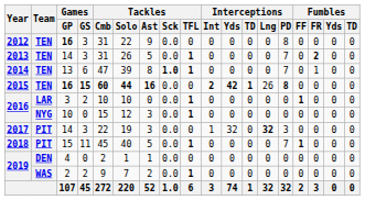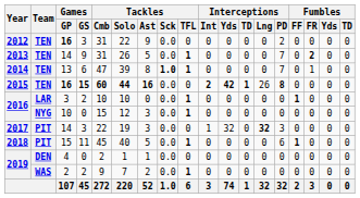 <table class="wikitable" style="text-align:center">
 <tr>
 <th rowspan="2">Year</th>
 <th rowspan="2">Team</th>
 <th colspan="2">Games</th>
 <th colspan="5">Tackles</th>
 <th colspan="5">Interceptions</th>
 <th colspan="4">Fumbles</th>
 </tr>
 <tr>
 <th>GP</th>
 <th>GS</th>
 <th>Cmb</th>
 <th>Solo</th>
 <th>Ast</th>
 <th>Sck</th>
 <th>TFL</th>
 <th>Int</th>
 <th>Yds</th>
 <th>TD</th>
 <th>Lng</th>
 <th>PD</th>
 <th>FF</th>
 <th>FR</th>
 <th>Yds</th>
 <th>TD</th>
 </tr>
 <tr>
 <th><a href='#'>2012</a></th>
 <th><a href='#'>TEN</a></th>
 <td><strong>16</strong></td>
 <td>3</td>
 <td>31</td>
 <td>22</td>
 <td>9</td>
 <td>0.0</td>
 <td>0</td>
 <td>0</td>
 <td>0</td>
 <td>0</td>
 <td>0</td>
-<td>8</td>
+<td>2</td>
 <td>0</td>
 <td>0</td>
 <td>0</td>
 <td>0</td>
 </tr>
 <tr>
 <th><a href='#'>2013</a></th>
 <th><a href='#'>TEN</a></th>
 <td>14</td>
-<td>3</td>
+<td>9</td>
 <td>31</td>
 <td>26</td>
 <td>5</td>
 <td>0.0</td>
 <td><strong>1</strong></td>
 <td>0</td>
 <td>0</td>
 <td>0</td>
 <td>0</td>
 <td>7</td>
 <td>0</td>
 <td><strong>2</strong></td>
 <td>0</td>
 <td>0</td>
 </tr>
 <tr>
 <th><a href='#'>2014</a></th>
 <th><a href='#'>TEN</a></th>
 <td>13</td>
 <td>6</td>
 <td>47</td>
 <td>39</td>
 <td>8</td>
 <td><strong>1.0</strong></td>
 <td><strong>1</strong></td>
 <td>0</td>
 <td>0</td>
 <td>0</td>
 <td>0</td>
 <td>7</td>
 <td>0</td>
 <td>1</td>
 <td>0</td>
 <td>0</td>
 </tr>
 <tr>
 <th><a href='#'>2015</a></th>
 <th><a href='#'>TEN</a></th>
 <td><strong>16</strong></td>
 <td><strong>15</strong></td>
 <td><strong>60</strong></td>
 <td><strong>44</strong></td>
 <td><strong>16</strong></td>
 <td>0.0</td>
 <td>0</td>
 <td><strong>2</strong></td>
 <td><strong>42</strong></td>
 <td><strong>1</strong></td>
 <td>26</td>
 <td><strong>8</strong></td>
 <td>0</td>
 <td>0</td>
 <td>0</td>
 <td>0</td>
 </tr>
 <tr>
 <th rowspan="2"><a href='#'>2016</a></th>
 <th><a href='#'>LAR</a></th>
 <td>3</td>
 <td>2</td>
 <td>10</td>
 <td>10</td>
 <td>0</td>
 <td>0.0</td>
 <td><strong>1</strong></td>
 <td>0</td>
 <td>0</td>
 <td>0</td>
 <td>0</td>
 <td>0</td>
 <td><strong>1</strong></td>
 <td>0</td>
 <td>0</td>
 <td>0</td>
 </tr>
 <tr>
 <th><a href='#'>NYG</a></th>
 <td>10</td>
 <td>0</td>
 <td>15</td>
 <td>12</td>
 <td>3</td>
 <td>0.0</td>
 <td><strong>1</strong></td>
 <td>0</td>
 <td>0</td>
 <td>0</td>
 <td>0</td>
 <td>0</td>
 <td>0</td>
 <td>0</td>
 <td>0</td>
 <td>0</td>
 </tr>
 <tr>
 <th><a href='#'>2017</a></th>
 <th><a href='#'>PIT</a></th>
 <td>14</td>
 <td>3</td>
 <td>22</td>
 <td>19</td>
 <td>3</td>
 <td>0.0</td>
 <td>0</td>
 <td>1</td>
 <td>32</td>
 <td>0</td>
 <td><strong>32</strong></td>
 <td>3</td>
 <td>0</td>
 <td>0</td>
 <td>0</td>
 <td>0</td>
 </tr>
 <tr>
 <th><a href='#'>2018</a></th>
 <th><a href='#'>PIT</a></th>
 <td>15</td>
 <td>11</td>
 <td>45</td>
 <td>40</td>
 <td>5</td>
 <td>0.0</td>
 <td><strong>1</strong></td>
 <td>0</td>
 <td>0</td>
 <td>0</td>
 <td>0</td>
-<td>7</td>
+<td>6</td>
 <td><strong>1</strong></td>
 <td>0</td>
 <td>0</td>
 <td>0</td>
 </tr>
 <tr>
 <th rowspan="2"><a href='#'>2019</a></th>
 <th><a href='#'>DEN</a></th>
 <td>4</td>
 <td>0</td>
 <td>2</td>
 <td>1</td>
 <td>1</td>
 <td>0.0</td>
 <td>0</td>
 <td>0</td>
 <td>0</td>
 <td>0</td>
 <td>0</td>
 <td>0</td>
 <td>0</td>
 <td>0</td>
 <td>0</td>
 <td>0</td>
 </tr>
 <tr>
 <th><a href='#'>WAS</a></th>
 <td>2</td>
 <td>2</td>
 <td>9</td>
 <td>7</td>
 <td>2</td>
 <td>0.0</td>
 <td><strong>1</strong></td>
 <td>0</td>
 <td>0</td>
 <td>0</td>
 <td>0</td>
 <td>0</td>
 <td>0</td>
 <td>0</td>
 <td>0</td>
 <td>0</td>
 </tr>
 <tr>
 <th colspan="2"></th>
 <th>107</th>
 <th>45</th>
 <th>272</th>
 <th>220</th>
 <th>52</th>
 <th>1.0</th>
 <th>6</th>
 <th>3</th>
 <th>74</th>
 <th>1</th>
 <th>32</th>
 <th>32</th>
 <th>2</th>
 <th>3</th>
 <th>0</th>
 <th>0</th>
 </tr>
 </table>
